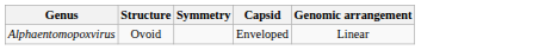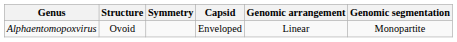 <table class="wikitable sortable" style="text-align:center">
 <tr>
 <th>Genus</th>
 <th>Structure</th>
 <th>Symmetry</th>
 <th>Capsid</th>
 <th>Genomic arrangement</th>
+<th>Genomic segmentation</th>
 </tr>
 <tr>
 <td><em>Alphaentomopoxvirus</em></td>
 <td>Ovoid</td>
 <td></td>
 <td>Enveloped</td>
 <td>Linear</td>
+<td>Monopartite</td>
 </tr>
 </table>
